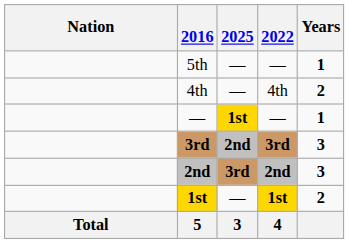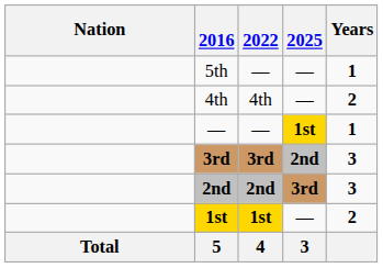 <table class="wikitable" style="text-align:center; font-size:90%">
 <tr>
 <th width=146>Nation</th>
 <th><br><a href='#'>2016</a></th>
+<th><br><a href='#'>2022</a></th>
 <th><br><a href='#'>2025</a></th>
-<th><br><a href='#'>2022</a></th>
 <th>Years</th>
 </tr>
 <tr>
 <td align=left></td>
 <td>5th</td>
 <td>—</td>
 <td>—</td>
 <td><strong>1</strong></td>
 </tr>
 <tr>
 <td align=left></td>
 <td>4th</td>
+<td>4th</td>
 <td>—</td>
-<td>4th</td>
 <td><strong>2</strong></td>
 </tr>
 <tr>
 <td align=left></td>
 <td>—</td>
+<td>—</td>
 <td bgcolor=gold><strong>1st</strong></td>
-<td>—</td>
 <td><strong>1</strong></td>
 </tr>
 <tr>
 <td align=left></td>
 <td bgcolor=#cc9966><strong>3rd</strong></td>
+<td bgcolor=#cc9966><strong>3rd</strong></td>
+<td bgcolor=silver><strong>2nd</strong></td>
+<td><strong>3</strong></td>
+</tr>
+<tr>
+<td align=left></td>
+<td bgcolor=silver><strong>2nd</strong></td>
 <td bgcolor=silver><strong>2nd</strong></td>
 <td bgcolor=#cc9966><strong>3rd</strong></td>
 <td><strong>3</strong></td>
 </tr>
 <tr>
 <td align=left></td>
-<td bgcolor=silver><strong>2nd</strong></td>
-<td bgcolor=#cc9966><strong>3rd</strong></td>
-<td bgcolor=silver><strong>2nd</strong></td>
-<td><strong>3</strong></td>
-</tr>
-<tr>
-<td align=left></td>
+<td bgcolor=gold><strong>1st</strong></td>
 <td bgcolor=gold><strong>1st</strong></td>
 <td>—</td>
-<td bgcolor=gold><strong>1st</strong></td>
 <td><strong>2</strong></td>
 </tr>
 <tr>
 <th>Total</th>
 <th>5</th>
+<th>4</th>
 <th>3</th>
-<th>4</th>
 <th></th>
 </tr>
 </table>
